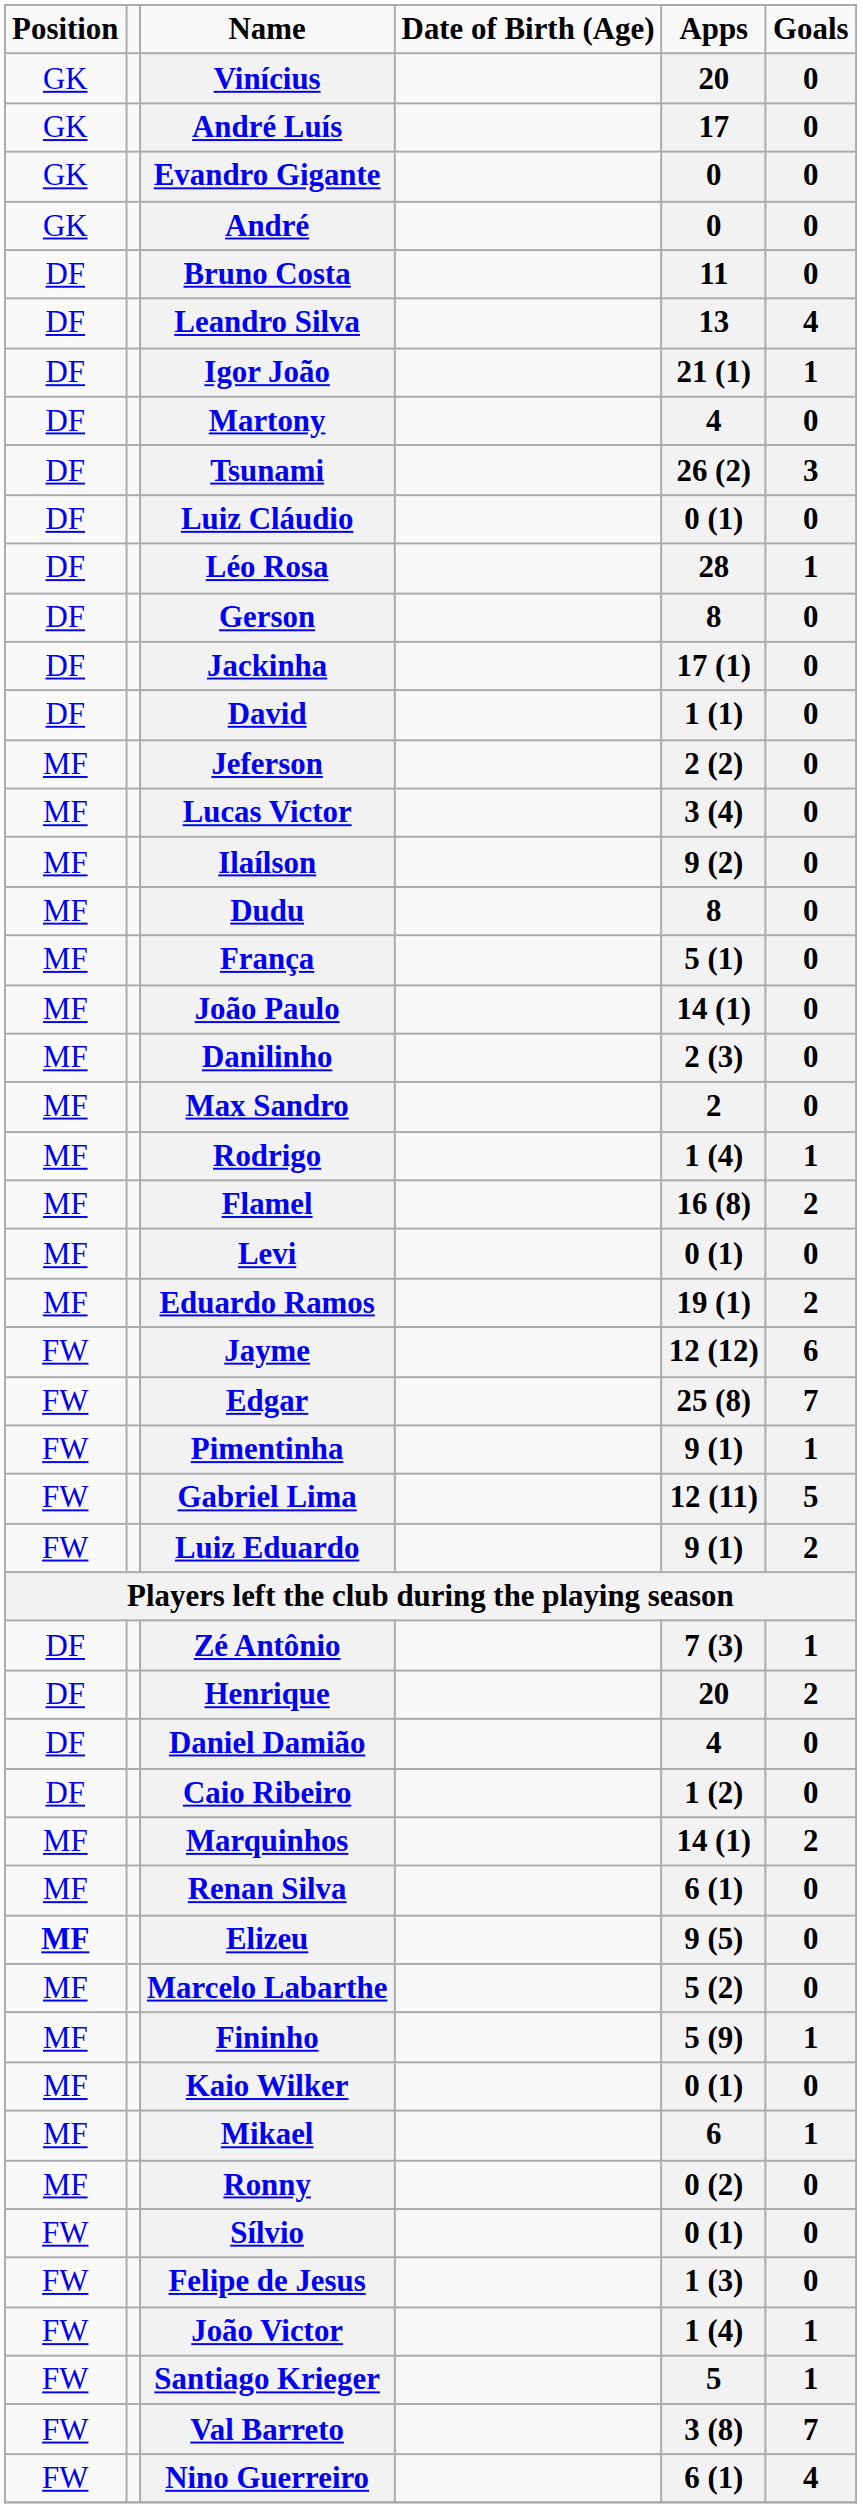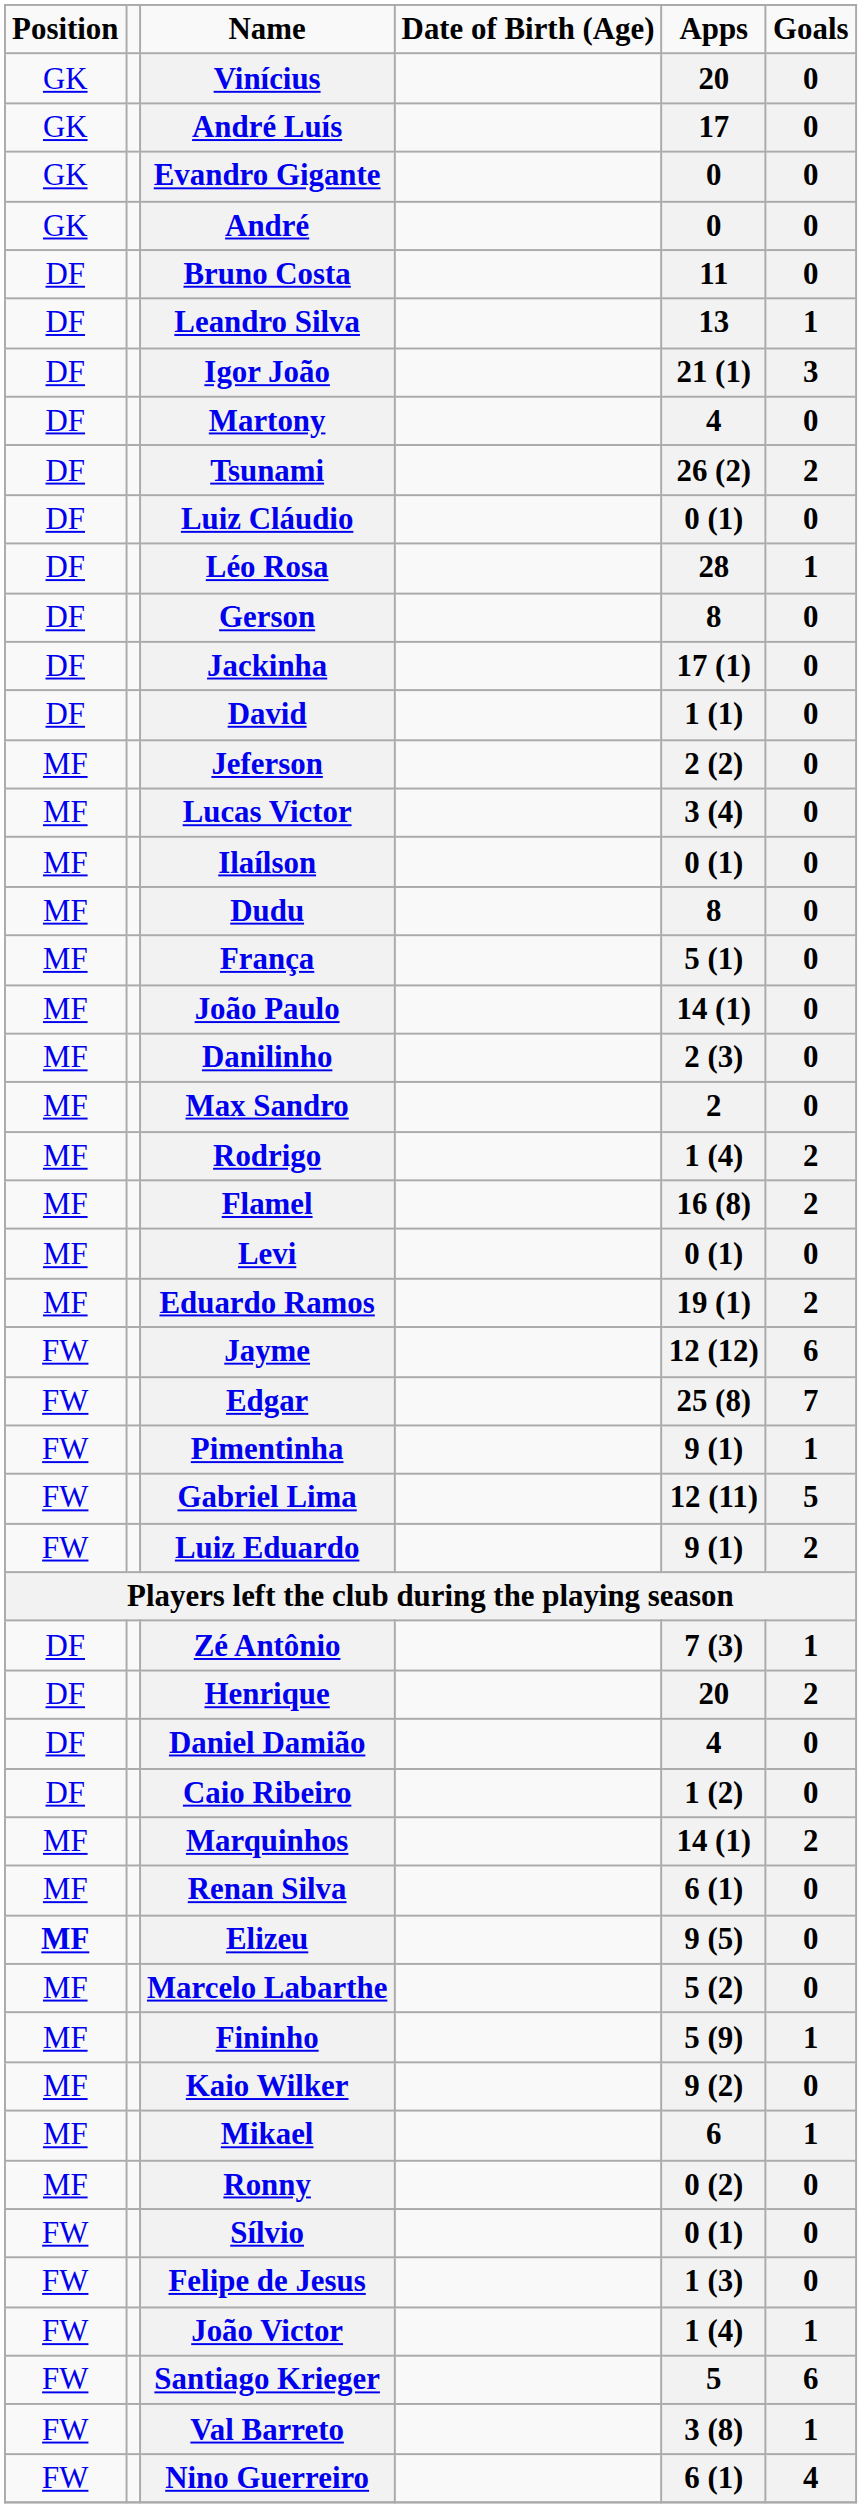 <table class="wikitable sortable plainrowheaders" style="text-align:center">
 <tr>
 <td rowspan="2"><strong>Position</strong></td>
 <td rowspan="2"></td>
 <td rowspan="2"><strong>Name</strong></td>
 <td rowspan="2"><strong>Date of Birth (Age)</strong></td>
 </tr>
 <tr>
 <td rowspan="1"><strong>Apps</strong></td>
 <td rowspan="1"><strong>Goals</strong></td>
 </tr>
 <tr>
 <td><a href='#'>GK</a></td>
 <td></td>
 <th scope="row"><a href='#'>Vinícius</a></th>
 <td></td>
 <th>20</th>
 <th>0</th>
 </tr>
 <tr>
 <td><a href='#'>GK</a></td>
 <td></td>
 <th scope="row"><a href='#'>André Luís</a></th>
 <td></td>
 <th>17</th>
 <th>0</th>
 </tr>
 <tr>
 <td><a href='#'>GK</a></td>
 <td></td>
 <th scope="row"><a href='#'>Evandro Gigante</a></th>
 <td></td>
 <th>0</th>
 <th>0</th>
 </tr>
 <tr>
 <td><a href='#'>GK</a></td>
 <td></td>
 <th scope="row"><a href='#'>André</a></th>
 <td></td>
 <th>0</th>
 <th>0</th>
 </tr>
 <tr>
 <td><a href='#'>DF</a></td>
 <td></td>
 <th scope="row"><a href='#'>Bruno Costa</a></th>
 <td></td>
 <th>11</th>
 <th>0</th>
 </tr>
 <tr>
 <td><a href='#'>DF</a></td>
 <td></td>
 <th scope="row"><a href='#'>Leandro Silva</a></th>
 <td></td>
 <th>13</th>
-<th>4</th>
+<th>1</th>
 </tr>
 <tr>
 <td><a href='#'>DF</a></td>
 <td></td>
 <th scope="row"><a href='#'>Igor João</a></th>
 <td></td>
 <th>21 (1)</th>
-<th>1</th>
+<th>3</th>
 </tr>
 <tr>
 <td><a href='#'>DF</a></td>
 <td></td>
 <th scope="row"><a href='#'>Martony</a></th>
 <td></td>
 <th>4</th>
 <th>0</th>
 </tr>
 <tr>
 <td><a href='#'>DF</a></td>
 <td></td>
 <th scope="row"><a href='#'>Tsunami</a></th>
 <td></td>
 <th>26 (2)</th>
-<th>3</th>
+<th>2</th>
 </tr>
 <tr>
 <td><a href='#'>DF</a></td>
 <td></td>
 <th scope="row"><a href='#'>Luiz Cláudio</a></th>
 <td></td>
 <th>0 (1)</th>
 <th>0</th>
 </tr>
 <tr>
 <td><a href='#'>DF</a></td>
 <td></td>
 <th scope="row"><a href='#'>Léo Rosa</a></th>
 <td></td>
 <th>28</th>
 <th>1</th>
 </tr>
 <tr>
 <td><a href='#'>DF</a></td>
 <td></td>
 <th scope="row"><a href='#'>Gerson</a></th>
 <td></td>
 <th>8</th>
 <th>0</th>
 </tr>
 <tr>
 <td><a href='#'>DF</a></td>
 <td></td>
 <th scope="row"><a href='#'>Jackinha</a></th>
 <td></td>
 <th>17 (1)</th>
 <th>0</th>
 </tr>
 <tr>
 <td><a href='#'>DF</a></td>
 <td></td>
 <th scope="row"><a href='#'>David</a></th>
 <td></td>
 <th>1 (1)</th>
 <th>0</th>
 </tr>
 <tr>
 <td><a href='#'>MF</a></td>
 <td></td>
 <th scope="row"><a href='#'>Jeferson</a></th>
 <td></td>
 <th>2 (2)</th>
 <th>0</th>
 </tr>
 <tr>
 <td><a href='#'>MF</a></td>
 <td></td>
 <th scope="row"><a href='#'>Lucas Victor</a></th>
 <td></td>
 <th>3 (4)</th>
 <th>0</th>
 </tr>
 <tr>
 <td><a href='#'>MF</a></td>
 <td></td>
 <th scope="row"><a href='#'>Ilaílson</a></th>
 <td></td>
-<th>9 (2)</th>
+<th>0 (1)</th>
 <th>0</th>
 </tr>
 <tr>
 <td><a href='#'>MF</a></td>
 <td></td>
 <th scope="row"><a href='#'>Dudu</a></th>
 <td></td>
 <th>8</th>
 <th>0</th>
 </tr>
 <tr>
 <td><a href='#'>MF</a></td>
 <td></td>
 <th scope="row"><a href='#'>França</a></th>
 <td></td>
 <th>5 (1)</th>
 <th>0</th>
 </tr>
 <tr>
 <td><a href='#'>MF</a></td>
 <td></td>
 <th scope="row"><a href='#'>João Paulo</a></th>
 <td></td>
 <th>14 (1)</th>
 <th>0</th>
 </tr>
 <tr>
 <td><a href='#'>MF</a></td>
 <td></td>
 <th scope="row"><a href='#'>Danilinho</a></th>
 <td></td>
 <th>2 (3)</th>
 <th>0</th>
 </tr>
 <tr>
 <td><a href='#'>MF</a></td>
 <td></td>
 <th scope="row"><a href='#'>Max Sandro</a></th>
 <td></td>
 <th>2</th>
 <th>0</th>
 </tr>
 <tr>
 <td><a href='#'>MF</a></td>
 <td></td>
 <th scope="row"><a href='#'>Rodrigo</a></th>
 <td></td>
 <th>1 (4)</th>
-<th>1</th>
+<th>2</th>
 </tr>
 <tr>
 <td><a href='#'>MF</a></td>
 <td></td>
 <th scope="row"><a href='#'>Flamel</a></th>
 <td></td>
 <th>16 (8)</th>
 <th>2</th>
 </tr>
 <tr>
 <td><a href='#'>MF</a></td>
 <td></td>
 <th scope="row"><a href='#'>Levi</a></th>
 <td></td>
 <th>0 (1)</th>
 <th>0</th>
 </tr>
 <tr>
 <td><a href='#'>MF</a></td>
 <td></td>
 <th scope="row"><a href='#'>Eduardo Ramos</a></th>
 <td></td>
 <th>19 (1)</th>
 <th>2</th>
 </tr>
 <tr>
 <td><a href='#'>FW</a></td>
 <td></td>
 <th scope="row"><a href='#'>Jayme</a></th>
 <td></td>
 <th>12 (12)</th>
 <th>6</th>
 </tr>
 <tr>
 <td><a href='#'>FW</a></td>
 <td></td>
 <th scope="row"><a href='#'>Edgar</a></th>
 <td></td>
 <th>25 (8)</th>
 <th>7</th>
 </tr>
 <tr>
 <td><a href='#'>FW</a></td>
 <td></td>
 <th scope="row"><a href='#'>Pimentinha</a></th>
 <td></td>
 <th>9 (1)</th>
 <th>1</th>
 </tr>
 <tr>
 <td><a href='#'>FW</a></td>
 <td></td>
 <th scope="row"><a href='#'>Gabriel Lima</a></th>
 <td></td>
 <th>12 (11)</th>
 <th>5</th>
 </tr>
 <tr>
 <td><a href='#'>FW</a></td>
 <td></td>
 <th scope="row"><a href='#'>Luiz Eduardo</a></th>
 <td></td>
 <th>9 (1)</th>
 <th>2</th>
 </tr>
 <tr>
 <th colspan="16">Players left the club during the playing season</th>
 </tr>
 <tr>
 <td><a href='#'>DF</a></td>
 <td></td>
 <th scope="row"><a href='#'>Zé Antônio</a></th>
 <td></td>
 <th>7 (3)</th>
 <th>1</th>
 </tr>
 <tr>
 <td><a href='#'>DF</a></td>
 <td></td>
 <th scope="row"><a href='#'>Henrique</a></th>
 <td></td>
 <th>20</th>
 <th>2</th>
 </tr>
 <tr>
 <td><a href='#'>DF</a></td>
 <td></td>
 <th scope="row"><a href='#'>Daniel Damião</a></th>
 <td></td>
 <th>4</th>
 <th>0</th>
 </tr>
 <tr>
 <td><a href='#'>DF</a></td>
 <td></td>
 <th scope="row"><a href='#'>Caio Ribeiro</a></th>
 <td></td>
 <th>1 (2)</th>
 <th>0</th>
 </tr>
 <tr>
 <td><a href='#'>MF</a></td>
 <td></td>
 <th scope="row"><a href='#'>Marquinhos</a></th>
 <td></td>
 <th>14 (1)</th>
 <th>2</th>
 </tr>
 <tr>
 <td><a href='#'>MF</a></td>
 <td></td>
 <th scope="row"><a href='#'>Renan Silva</a></th>
 <td></td>
 <th>6 (1)</th>
 <th>0</th>
 </tr>
 <tr>
 <td><strong><a href='#'>MF</a></strong></td>
 <td></td>
 <th scope="row"><a href='#'>Elizeu</a></th>
 <td></td>
 <th>9 (5)</th>
 <th>0</th>
 </tr>
 <tr>
 <td><a href='#'>MF</a></td>
 <td></td>
 <th scope="row"><a href='#'>Marcelo Labarthe</a></th>
 <td></td>
 <th>5 (2)</th>
 <th>0</th>
 </tr>
 <tr>
 <td><a href='#'>MF</a></td>
 <td></td>
 <th scope="row"><a href='#'>Fininho</a></th>
 <td></td>
 <th>5 (9)</th>
 <th>1</th>
 </tr>
 <tr>
 <td><a href='#'>MF</a></td>
 <td></td>
 <th scope="row"><a href='#'>Kaio Wilker</a></th>
 <td></td>
-<th>0 (1)</th>
+<th>9 (2)</th>
 <th>0</th>
 </tr>
 <tr>
 <td><a href='#'>MF</a></td>
 <td></td>
 <th scope="row"><a href='#'>Mikael</a></th>
 <td></td>
 <th>6</th>
 <th>1</th>
 </tr>
 <tr>
 <td><a href='#'>MF</a></td>
 <td></td>
 <th scope="row"><a href='#'>Ronny</a></th>
 <td></td>
 <th>0 (2)</th>
 <th>0</th>
 </tr>
 <tr>
 <td><a href='#'>FW</a></td>
 <td></td>
 <th scope="row"><a href='#'>Sílvio</a></th>
 <td></td>
 <th>0 (1)</th>
 <th>0</th>
 </tr>
 <tr>
 <td><a href='#'>FW</a></td>
 <td></td>
 <th scope="row"><a href='#'>Felipe de Jesus</a></th>
 <td></td>
 <th>1 (3)</th>
 <th>0</th>
 </tr>
 <tr>
 <td><a href='#'>FW</a></td>
 <td></td>
 <th scope="row"><a href='#'>João Victor</a></th>
 <td></td>
 <th>1 (4)</th>
 <th>1</th>
 </tr>
 <tr>
 <td><a href='#'>FW</a></td>
 <td></td>
 <th scope="row"><a href='#'>Santiago Krieger</a></th>
 <td></td>
 <th>5</th>
-<th>1</th>
+<th>6</th>
 </tr>
 <tr>
 <td><a href='#'>FW</a></td>
 <td></td>
 <th scope="row"><a href='#'>Val Barreto</a></th>
 <td></td>
 <th>3 (8)</th>
-<th>7</th>
+<th>1</th>
 </tr>
 <tr>
 <td><a href='#'>FW</a></td>
 <td></td>
 <th scope="row"><a href='#'>Nino Guerreiro</a></th>
 <td></td>
 <th>6 (1)</th>
 <th>4</th>
 </tr>
 <tr>
 </tr>
 </table>
